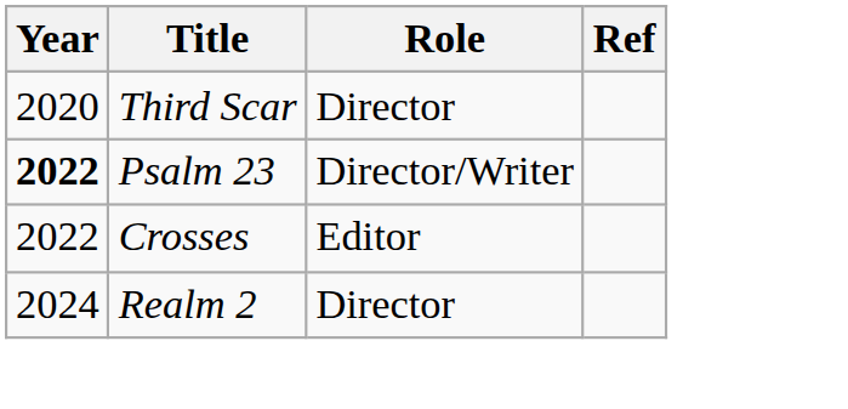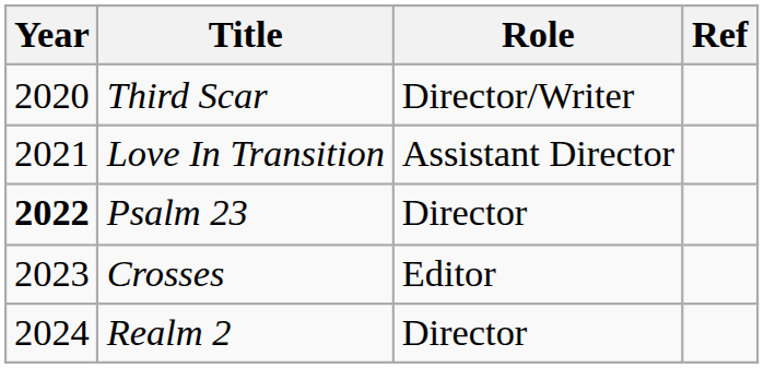 <table class="wikitable">
 <tr>
 <th>Year</th>
 <th>Title</th>
 <th>Role</th>
 <th>Ref</th>
 </tr>
 <tr>
 <td>2020</td>
 <td><em>Third Scar</em></td>
-<td>Director</td>
+<td>Director/Writer</td>
+<td></td>
+</tr>
+<tr>
+<td>2021</td>
+<td><em>Love In Transition</em></td>
+<td>Assistant Director</td>
 <td></td>
 </tr>
 <tr>
 <td><strong>2022</strong></td>
 <td><em>Psalm 23</em></td>
-<td>Director/Writer</td>
+<td>Director</td>
 <td></td>
 </tr>
 <tr>
-<td>2022</td>
+<td>2023</td>
 <td><em>Crosses</em></td>
 <td>Editor</td>
 <td></td>
 </tr>
 <tr>
 <td>2024</td>
 <td><em>Realm 2</em></td>
 <td>Director</td>
 <td></td>
 </tr>
 </table>
